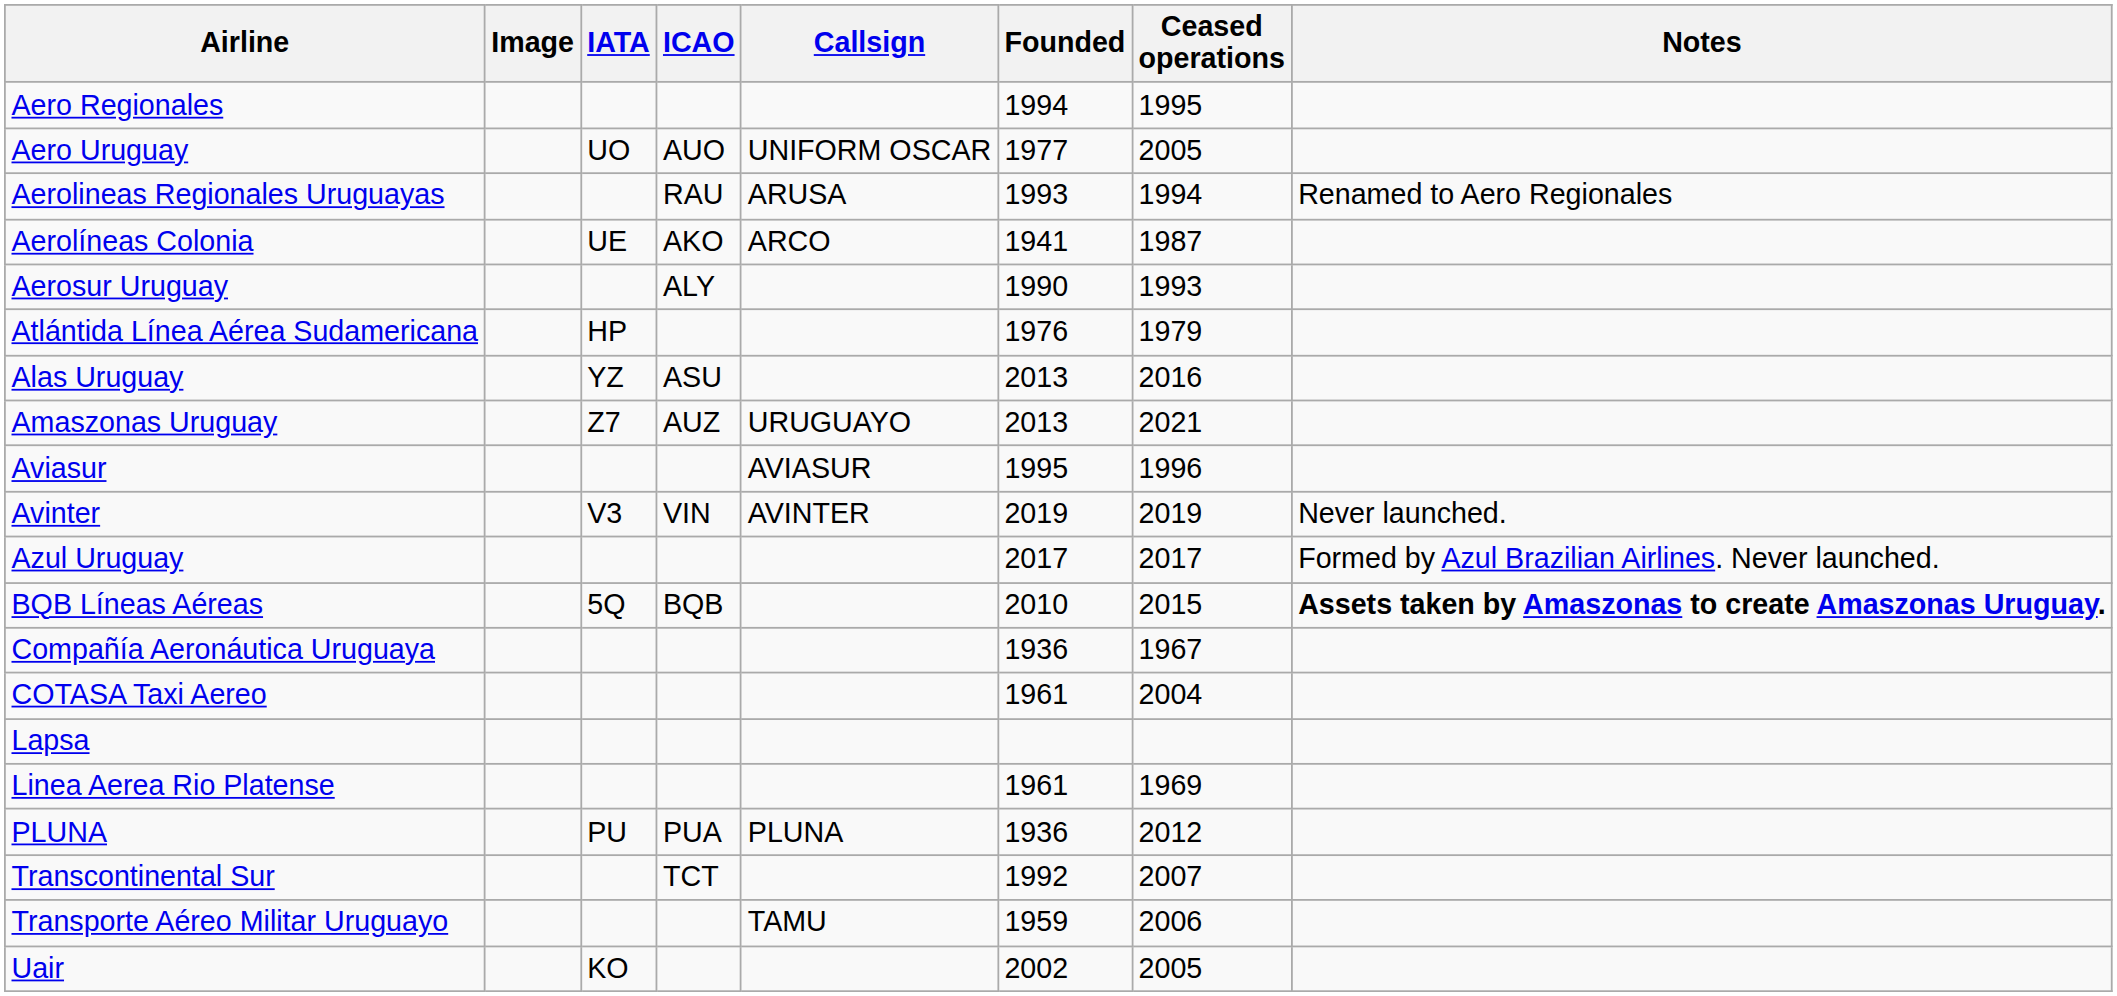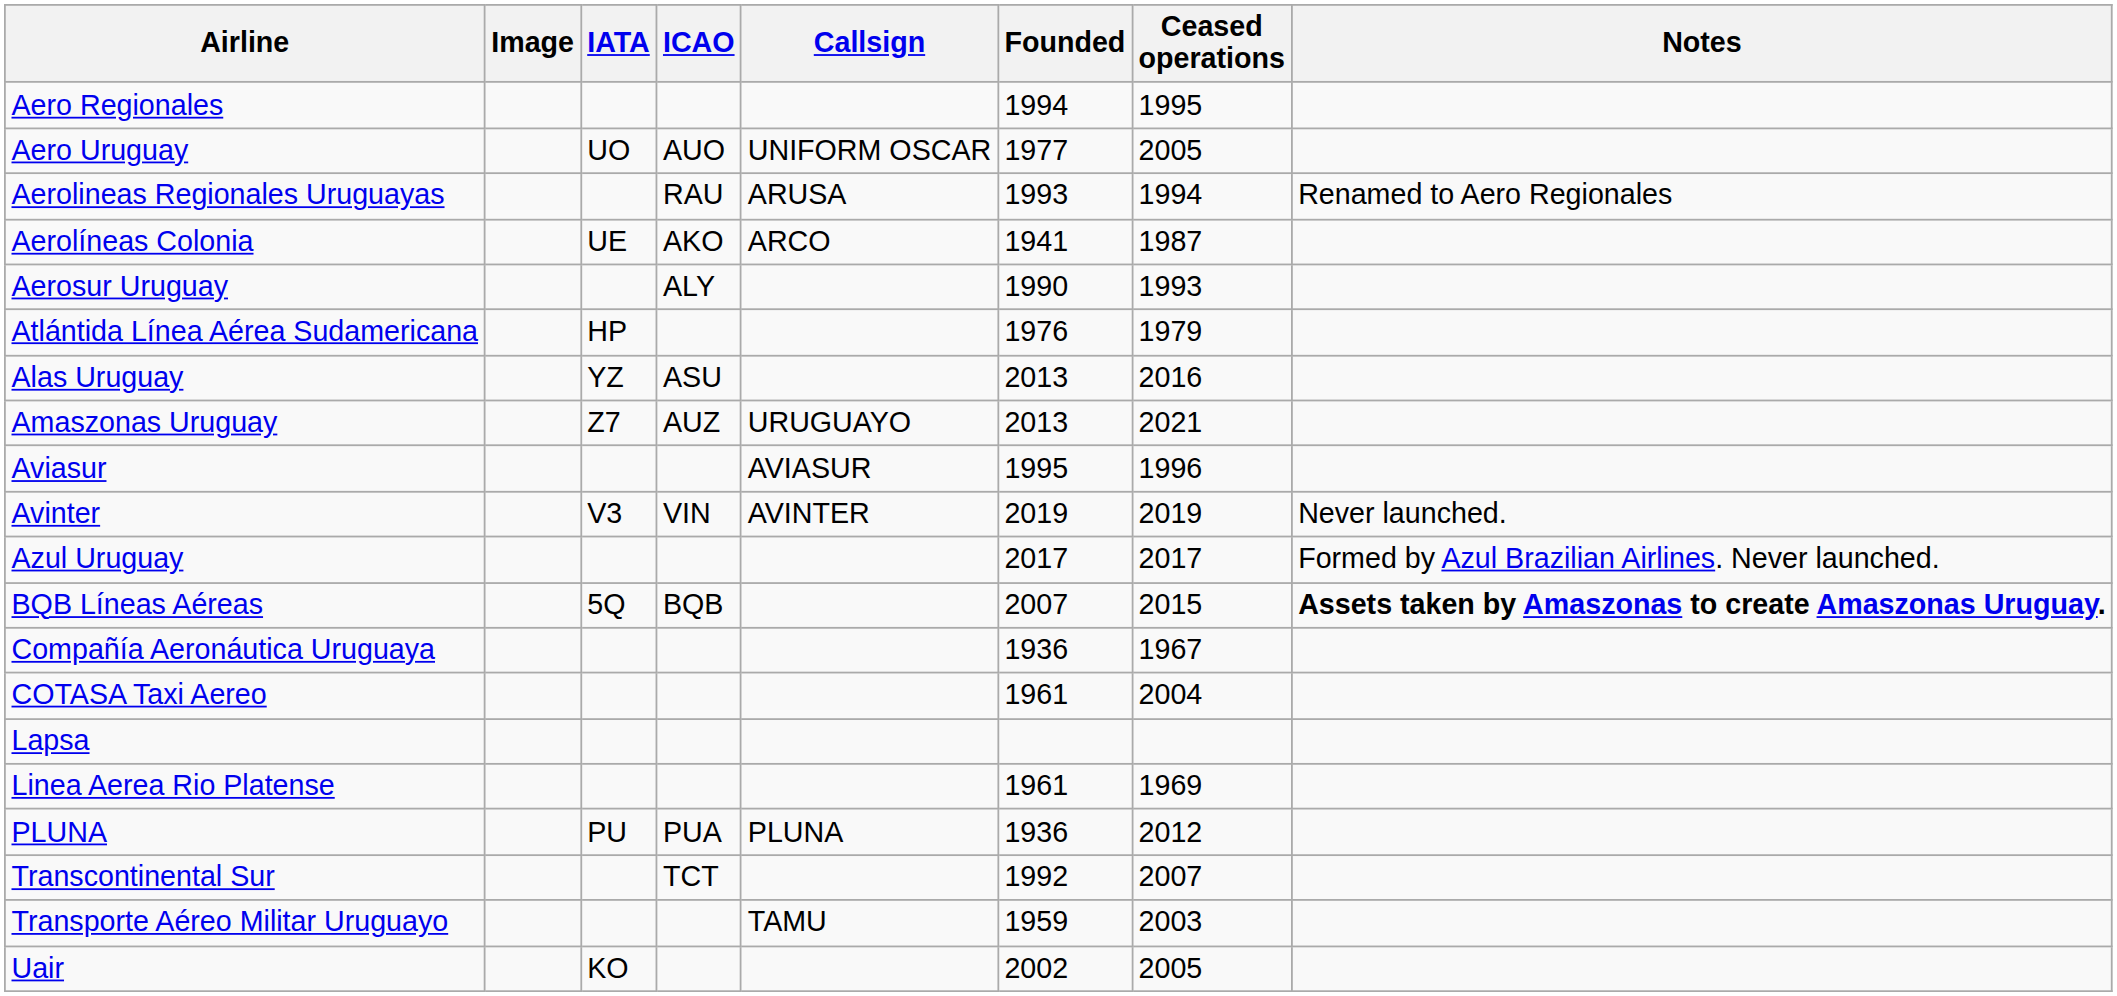 <table class="wikitable sortable">
 <tr valign="middle">
 <th>Airline</th>
 <th class="unsortable">Image</th>
 <th><a href='#'>IATA</a></th>
 <th><a href='#'>ICAO</a></th>
 <th><a href='#'>Callsign</a></th>
 <th>Founded</th>
 <th>Ceased<br>operations</th>
 <th>Notes</th>
 </tr>
 <tr>
 <td><a href='#'>Aero Regionales</a></td>
 <td></td>
 <td></td>
 <td></td>
 <td></td>
 <td>1994</td>
 <td>1995</td>
 <td></td>
 </tr>
 <tr>
 <td><a href='#'>Aero Uruguay</a></td>
 <td></td>
 <td>UO</td>
 <td>AUO</td>
 <td>UNIFORM OSCAR</td>
 <td>1977</td>
 <td>2005</td>
 <td></td>
 </tr>
 <tr>
 <td><a href='#'>Aerolineas Regionales Uruguayas</a></td>
 <td></td>
 <td></td>
 <td>RAU</td>
 <td>ARUSA</td>
 <td>1993</td>
 <td>1994</td>
 <td>Renamed to Aero Regionales</td>
 </tr>
 <tr>
 <td><a href='#'>Aerolíneas Colonia</a></td>
 <td></td>
 <td>UE</td>
 <td>AKO</td>
 <td>ARCO</td>
 <td>1941</td>
 <td>1987</td>
 <td></td>
 </tr>
 <tr>
 <td><a href='#'>Aerosur Uruguay</a></td>
 <td></td>
 <td></td>
 <td>ALY</td>
 <td></td>
 <td>1990</td>
 <td>1993</td>
 <td></td>
 </tr>
 <tr>
 <td><a href='#'>Atlántida Línea Aérea Sudamericana</a></td>
 <td></td>
 <td>HP</td>
 <td></td>
 <td></td>
 <td>1976</td>
 <td>1979</td>
 <td></td>
 </tr>
 <tr>
 <td><a href='#'>Alas Uruguay</a></td>
 <td></td>
 <td>YZ</td>
 <td>ASU</td>
 <td></td>
 <td>2013</td>
 <td>2016</td>
 <td></td>
 </tr>
 <tr>
 <td><a href='#'>Amaszonas Uruguay</a></td>
 <td></td>
 <td>Z7</td>
 <td>AUZ</td>
 <td>URUGUAYO</td>
 <td>2013</td>
 <td>2021</td>
 <td></td>
 </tr>
 <tr>
 <td><a href='#'>Aviasur</a></td>
 <td></td>
 <td></td>
 <td></td>
 <td>AVIASUR</td>
 <td>1995</td>
 <td>1996</td>
 <td></td>
 </tr>
 <tr>
 <td><a href='#'>Avinter</a></td>
 <td></td>
 <td>V3</td>
 <td>VIN</td>
 <td>AVINTER</td>
 <td>2019</td>
 <td>2019</td>
 <td>Never launched.</td>
 </tr>
 <tr>
 <td><a href='#'>Azul Uruguay</a></td>
 <td></td>
 <td></td>
 <td></td>
 <td></td>
 <td>2017</td>
 <td>2017</td>
 <td>Formed by <a href='#'>Azul Brazilian Airlines</a>. Never launched.</td>
 </tr>
 <tr>
 <td><a href='#'>BQB Líneas Aéreas</a></td>
 <td></td>
 <td>5Q</td>
 <td>BQB</td>
 <td></td>
-<td>2010</td>
+<td>2007</td>
 <td>2015</td>
 <td><strong>Assets taken by <a href='#'>Amaszonas</a> to create <a href='#'>Amaszonas Uruguay</a>.</strong></td>
 </tr>
 <tr>
 <td><a href='#'>Compañía Aeronáutica Uruguaya</a></td>
 <td></td>
 <td></td>
 <td></td>
 <td></td>
 <td>1936</td>
 <td>1967</td>
 <td></td>
 </tr>
 <tr>
 <td><a href='#'>COTASA Taxi Aereo</a></td>
 <td></td>
 <td></td>
 <td></td>
 <td></td>
 <td>1961</td>
 <td>2004</td>
 <td></td>
 </tr>
 <tr>
 <td><a href='#'>Lapsa</a></td>
 <td></td>
 <td></td>
 <td></td>
 <td></td>
 <td></td>
 <td></td>
 <td></td>
 </tr>
 <tr>
 <td><a href='#'>Linea Aerea Rio Platense</a></td>
 <td></td>
 <td></td>
 <td></td>
 <td></td>
 <td>1961</td>
 <td>1969</td>
 <td></td>
 </tr>
 <tr>
 <td><a href='#'>PLUNA</a></td>
 <td></td>
 <td>PU</td>
 <td>PUA</td>
 <td>PLUNA</td>
 <td>1936</td>
 <td>2012</td>
 <td></td>
 </tr>
 <tr>
 <td><a href='#'>Transcontinental Sur</a></td>
 <td></td>
 <td></td>
 <td>TCT</td>
 <td></td>
 <td>1992</td>
 <td>2007</td>
 <td></td>
 </tr>
 <tr>
 <td><a href='#'>Transporte Aéreo Militar Uruguayo</a></td>
 <td></td>
 <td></td>
 <td></td>
 <td>TAMU</td>
 <td>1959</td>
-<td>2006</td>
+<td>2003</td>
 <td></td>
 </tr>
 <tr>
 <td><a href='#'>Uair</a></td>
 <td></td>
 <td>KO</td>
 <td></td>
 <td></td>
 <td>2002</td>
 <td>2005</td>
 <td></td>
 </tr>
 </table>
